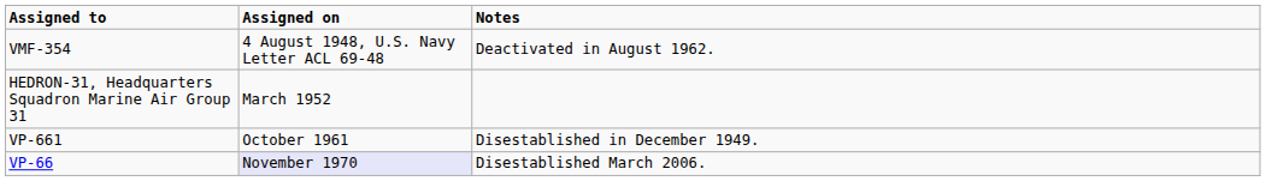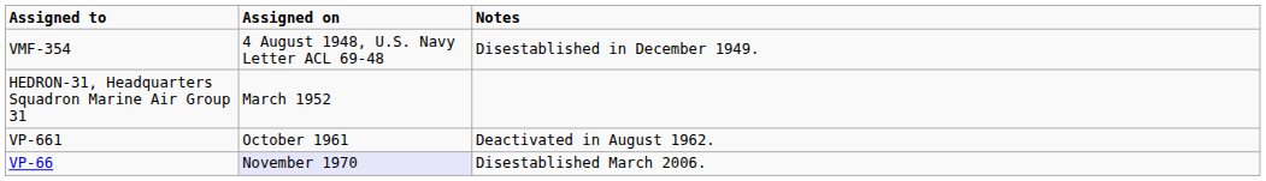 <table class="wikitable" style="width: 70%;">
 <tr>
 <td style="width: 200px;"><strong>Assigned to</strong></td>
 <td style="width: 200px;"><strong>Assigned on</strong></td>
 <td><strong>Notes</strong></td>
 </tr>
 <tr>
 <td>VMF-354</td>
 <td>4 August 1948, U.S. Navy Letter ACL 69-48</td>
-<td>Deactivated in August 1962.</td>
+<td>Disestablished in December 1949.</td>
 </tr>
 <tr>
 <td>HEDRON-31, Headquarters Squadron Marine Air Group 31</td>
 <td>March 1952</td>
 <td></td>
 </tr>
 <tr>
 <td>VP-661</td>
 <td>October 1961</td>
-<td>Disestablished in December 1949.</td>
+<td>Deactivated in August 1962.</td>
 </tr>
 <tr>
 <td><a href='#'>VP-66</a></td>
 <td style="background: lavender;">November 1970</td>
 <td>Disestablished March 2006.</td>
 </tr>
 </table>
